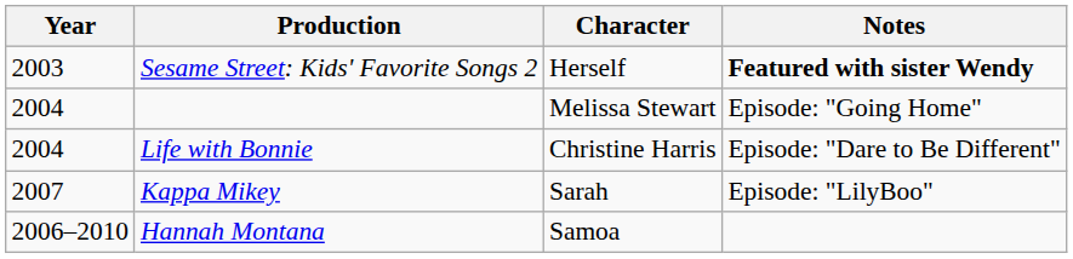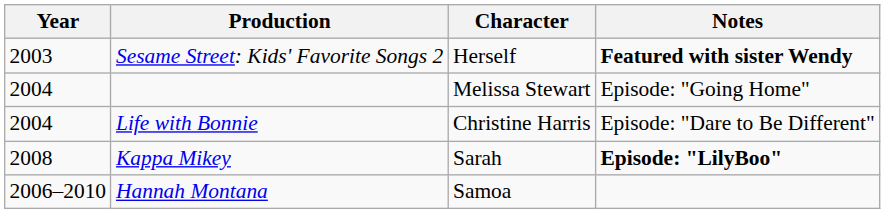 <table class="wikitable sortable">
 <tr>
 <th>Year</th>
 <th>Production</th>
 <th>Character</th>
 <th class="unsortable">Notes</th>
 </tr>
 <tr>
 <td>2003</td>
 <td><em><a href='#'>Sesame Street</a>: Kids' Favorite Songs 2</em></td>
 <td>Herself</td>
 <td><strong>Featured with sister Wendy</strong></td>
 </tr>
 <tr>
 <td>2004</td>
 <td><em></em></td>
 <td>Melissa Stewart</td>
 <td>Episode: "Going Home"</td>
 </tr>
 <tr>
 <td>2004</td>
 <td><em><a href='#'>Life with Bonnie</a></em></td>
 <td>Christine Harris</td>
 <td>Episode: "Dare to Be Different"</td>
 </tr>
 <tr>
-<td>2007</td>
+<td>2008</td>
 <td><em><a href='#'>Kappa Mikey</a></em></td>
 <td>Sarah</td>
-<td>Episode: "LilyBoo"</td>
+<td><strong>Episode: "LilyBoo"</strong></td>
 </tr>
 <tr>
 <td>2006–2010</td>
 <td><em><a href='#'>Hannah Montana</a></em></td>
 <td>Samoa</td>
 <td></td>
 </tr>
 </table>
